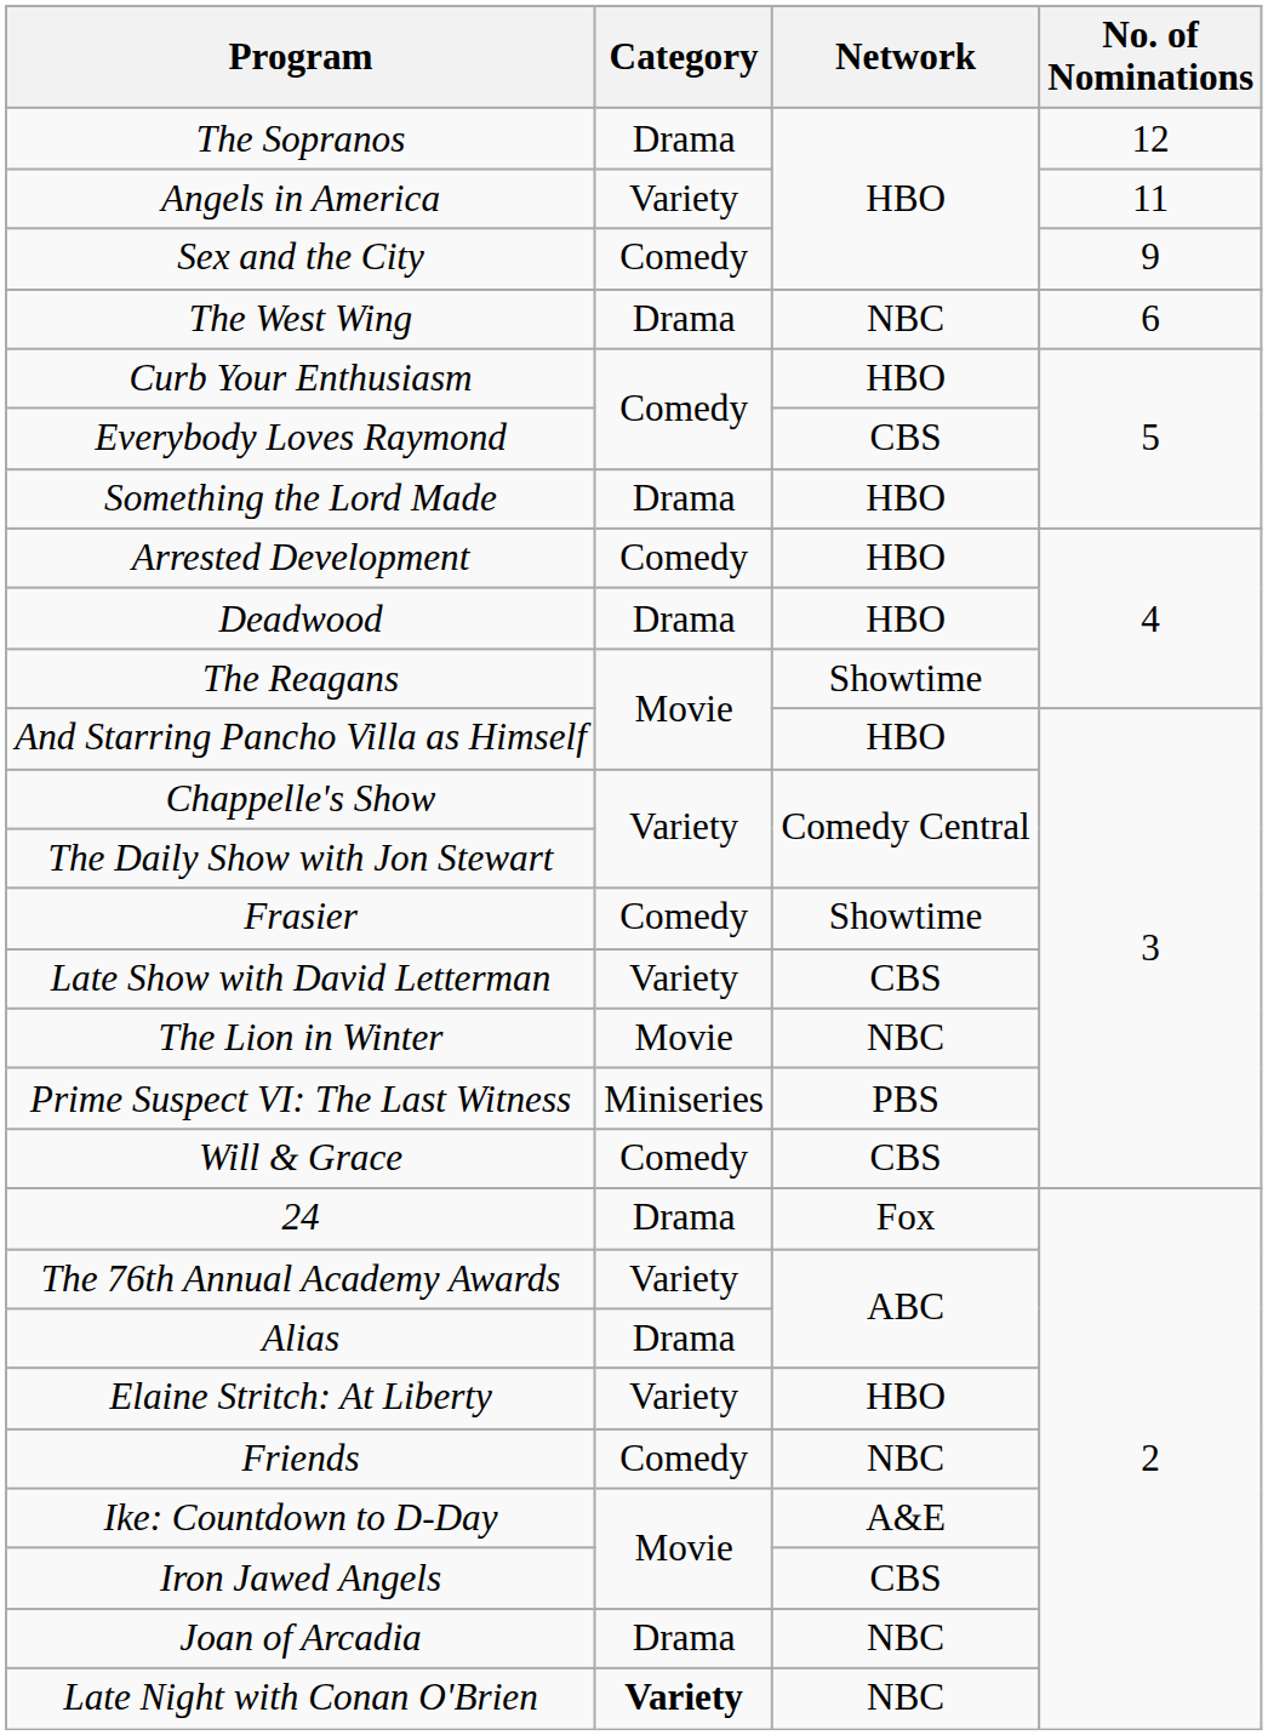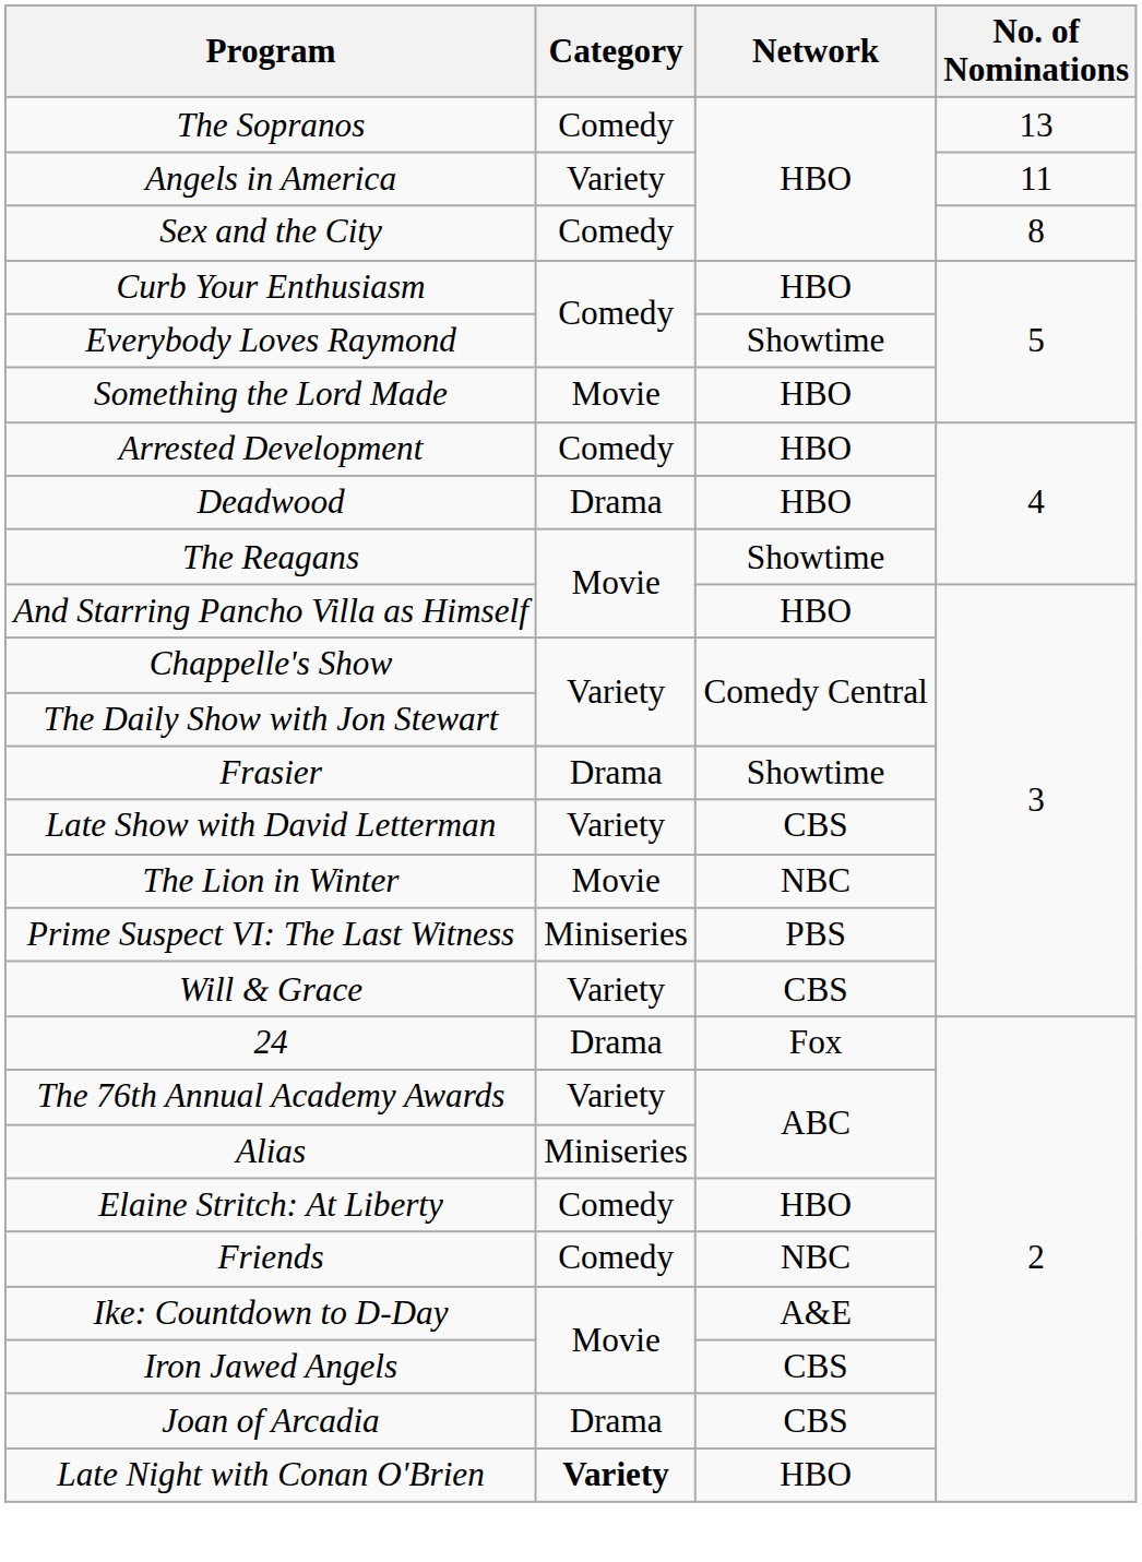 <table class="wikitable">
 <tr>
 <th>Program</th>
 <th>Category</th>
 <th>Network</th>
 <th>No. of<br>Nominations</th>
 </tr>
 <tr style="text-align:center">
 <td><em>The Sopranos</em></td>
-<td>Drama</td>
+<td>Comedy</td>
 <td rowspan="3">HBO</td>
-<td>12</td>
+<td>13</td>
 </tr>
 <tr style="text-align:center">
 <td><em>Angels in America</em></td>
 <td>Variety</td>
 <td>11</td>
 </tr>
 <tr style="text-align:center">
 <td><em>Sex and the City</em></td>
 <td>Comedy</td>
-<td>9</td>
-</tr>
-<tr style="text-align:center">
-<td><em>The West Wing</em></td>
-<td>Drama</td>
-<td>NBC</td>
-<td>6</td>
+<td>8</td>
 </tr>
 <tr style="text-align:center">
 <td><em>Curb Your Enthusiasm</em></td>
 <td rowspan="2">Comedy</td>
 <td>HBO</td>
 <td rowspan="3">5</td>
 </tr>
 <tr style="text-align:center">
 <td><em>Everybody Loves Raymond</em></td>
-<td>CBS</td>
+<td>Showtime</td>
 </tr>
 <tr style="text-align:center">
 <td><em>Something the Lord Made</em></td>
-<td>Drama</td>
+<td>Movie</td>
 <td>HBO</td>
 </tr>
 <tr style="text-align:center">
 <td><em>Arrested Development</em></td>
 <td>Comedy</td>
 <td>HBO</td>
 <td rowspan="3">4</td>
 </tr>
 <tr style="text-align:center">
 <td><em>Deadwood</em></td>
 <td>Drama</td>
 <td>HBO</td>
 </tr>
 <tr style="text-align:center">
 <td><em>The Reagans</em></td>
 <td rowspan="2">Movie</td>
 <td>Showtime</td>
 </tr>
 <tr style="text-align:center">
 <td><em>And Starring Pancho Villa as Himself</em></td>
 <td>HBO</td>
 <td rowspan="8">3</td>
 </tr>
 <tr style="text-align:center">
 <td><em>Chappelle's Show</em></td>
 <td rowspan="2">Variety</td>
 <td rowspan="2">Comedy Central</td>
 </tr>
 <tr style="text-align:center">
 <td><em>The Daily Show with Jon Stewart</em></td>
 </tr>
 <tr style="text-align:center">
 <td><em>Frasier</em></td>
-<td>Comedy</td>
+<td>Drama</td>
 <td>Showtime</td>
 </tr>
 <tr style="text-align:center">
 <td><em>Late Show with David Letterman</em></td>
 <td>Variety</td>
 <td>CBS</td>
 </tr>
 <tr style="text-align:center">
 <td><em>The Lion in Winter</em></td>
 <td>Movie</td>
 <td>NBC</td>
 </tr>
 <tr style="text-align:center">
 <td><em>Prime Suspect VI: The Last Witness</em></td>
 <td>Miniseries</td>
 <td>PBS</td>
 </tr>
 <tr style="text-align:center">
 <td><em>Will & Grace</em></td>
-<td>Comedy</td>
+<td>Variety</td>
 <td>CBS</td>
 </tr>
 <tr style="text-align:center">
 <td><em>24</em></td>
 <td>Drama</td>
 <td>Fox</td>
 <td rowspan="9">2</td>
 </tr>
 <tr style="text-align:center">
 <td><em>The 76th Annual Academy Awards</em></td>
 <td>Variety</td>
 <td rowspan="2">ABC</td>
 </tr>
 <tr style="text-align:center">
 <td><em>Alias</em></td>
-<td>Drama</td>
+<td>Miniseries</td>
 </tr>
 <tr style="text-align:center">
 <td><em>Elaine Stritch: At Liberty</em></td>
-<td>Variety</td>
+<td>Comedy</td>
 <td>HBO</td>
 </tr>
 <tr style="text-align:center">
 <td><em>Friends</em></td>
 <td>Comedy</td>
 <td>NBC</td>
 </tr>
 <tr style="text-align:center">
 <td><em>Ike: Countdown to D-Day</em></td>
 <td rowspan="2">Movie</td>
 <td>A&E</td>
 </tr>
 <tr style="text-align:center">
 <td><em>Iron Jawed Angels</em></td>
 <td>CBS</td>
 </tr>
 <tr style="text-align:center">
 <td><em>Joan of Arcadia</em></td>
 <td>Drama</td>
-<td>NBC</td>
+<td>CBS</td>
 </tr>
 <tr style="text-align:center">
 <td><em>Late Night with Conan O'Brien</em></td>
 <td><strong>Variety</strong></td>
-<td>NBC</td>
+<td>HBO</td>
 </tr>
 </table>
